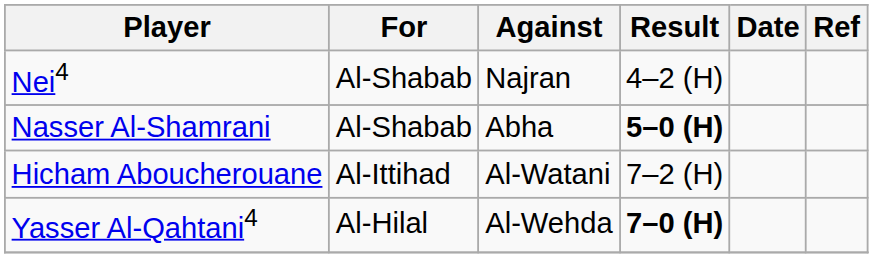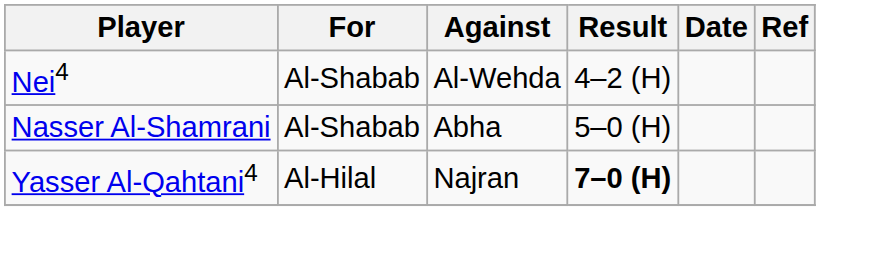 <table class="wikitable">
 <tr>
 <th>Player</th>
 <th>For</th>
 <th>Against</th>
 <th style="text-align:center">Result</th>
 <th>Date</th>
 <th>Ref</th>
 </tr>
 <tr>
 <td> <a href='#'>Nei</a><sup>4</sup></td>
 <td>Al-Shabab</td>
-<td>Najran</td>
+<td>Al-Wehda</td>
 <td>4–2 (H)</td>
 <td></td>
 <td></td>
 </tr>
 <tr>
 <td> <a href='#'>Nasser Al-Shamrani</a></td>
 <td>Al-Shabab</td>
 <td>Abha</td>
-<td><strong>5–0 (H)</strong></td>
-<td></td>
-<td></td>
-</tr>
-<tr>
-<td> <a href='#'>Hicham Aboucherouane</a></td>
-<td>Al-Ittihad</td>
-<td>Al-Watani</td>
-<td>7–2 (H)</td>
+<td>5–0 (H)</td>
 <td></td>
 <td></td>
 </tr>
 <tr>
 <td> <a href='#'>Yasser Al-Qahtani</a><sup>4</sup></td>
 <td>Al-Hilal</td>
-<td>Al-Wehda</td>
+<td>Najran</td>
 <td><strong>7–0 (H)</strong></td>
 <td></td>
 <td></td>
 </tr>
 <tr>
 </tr>
 </table>
